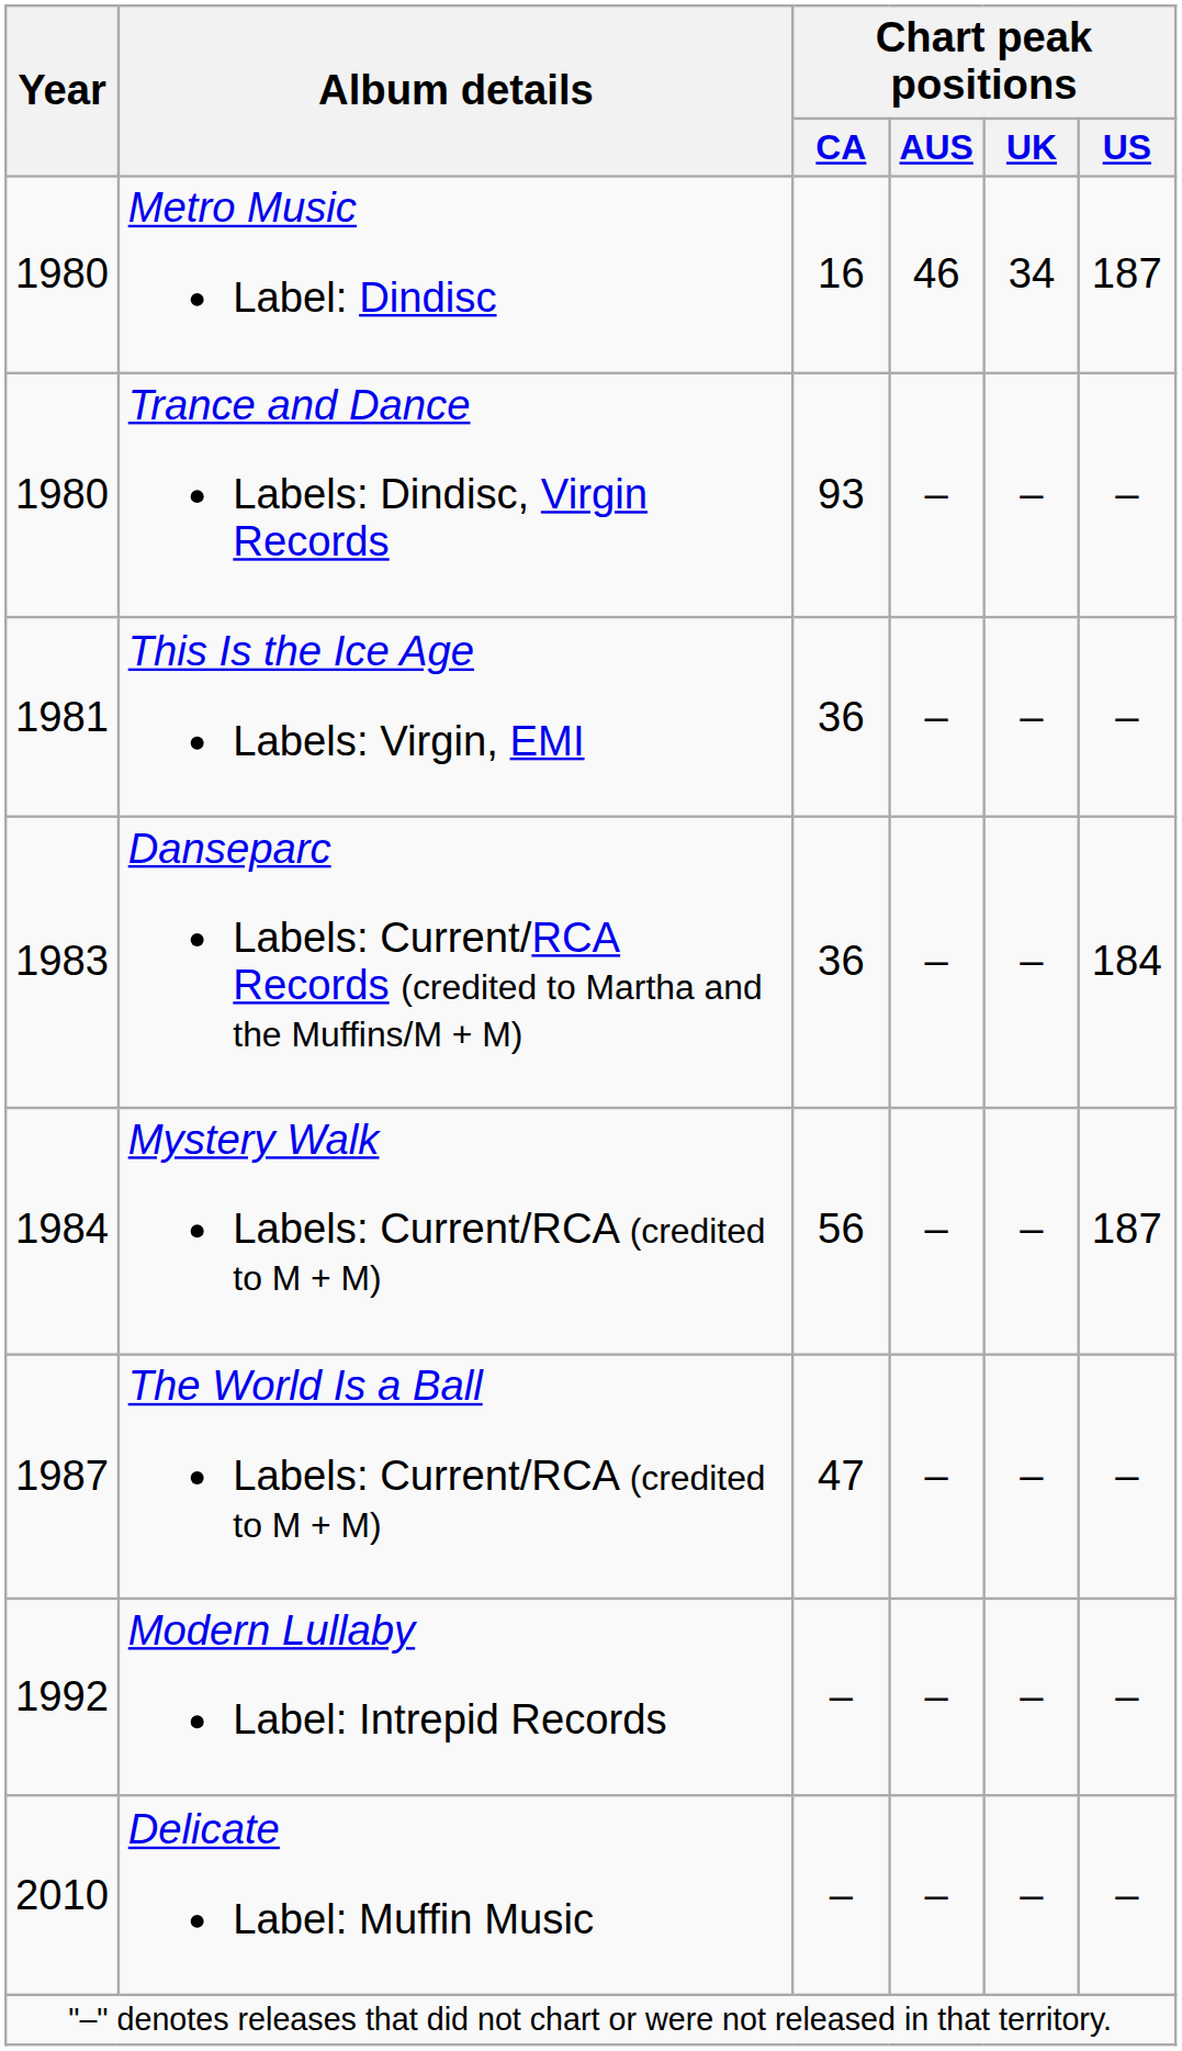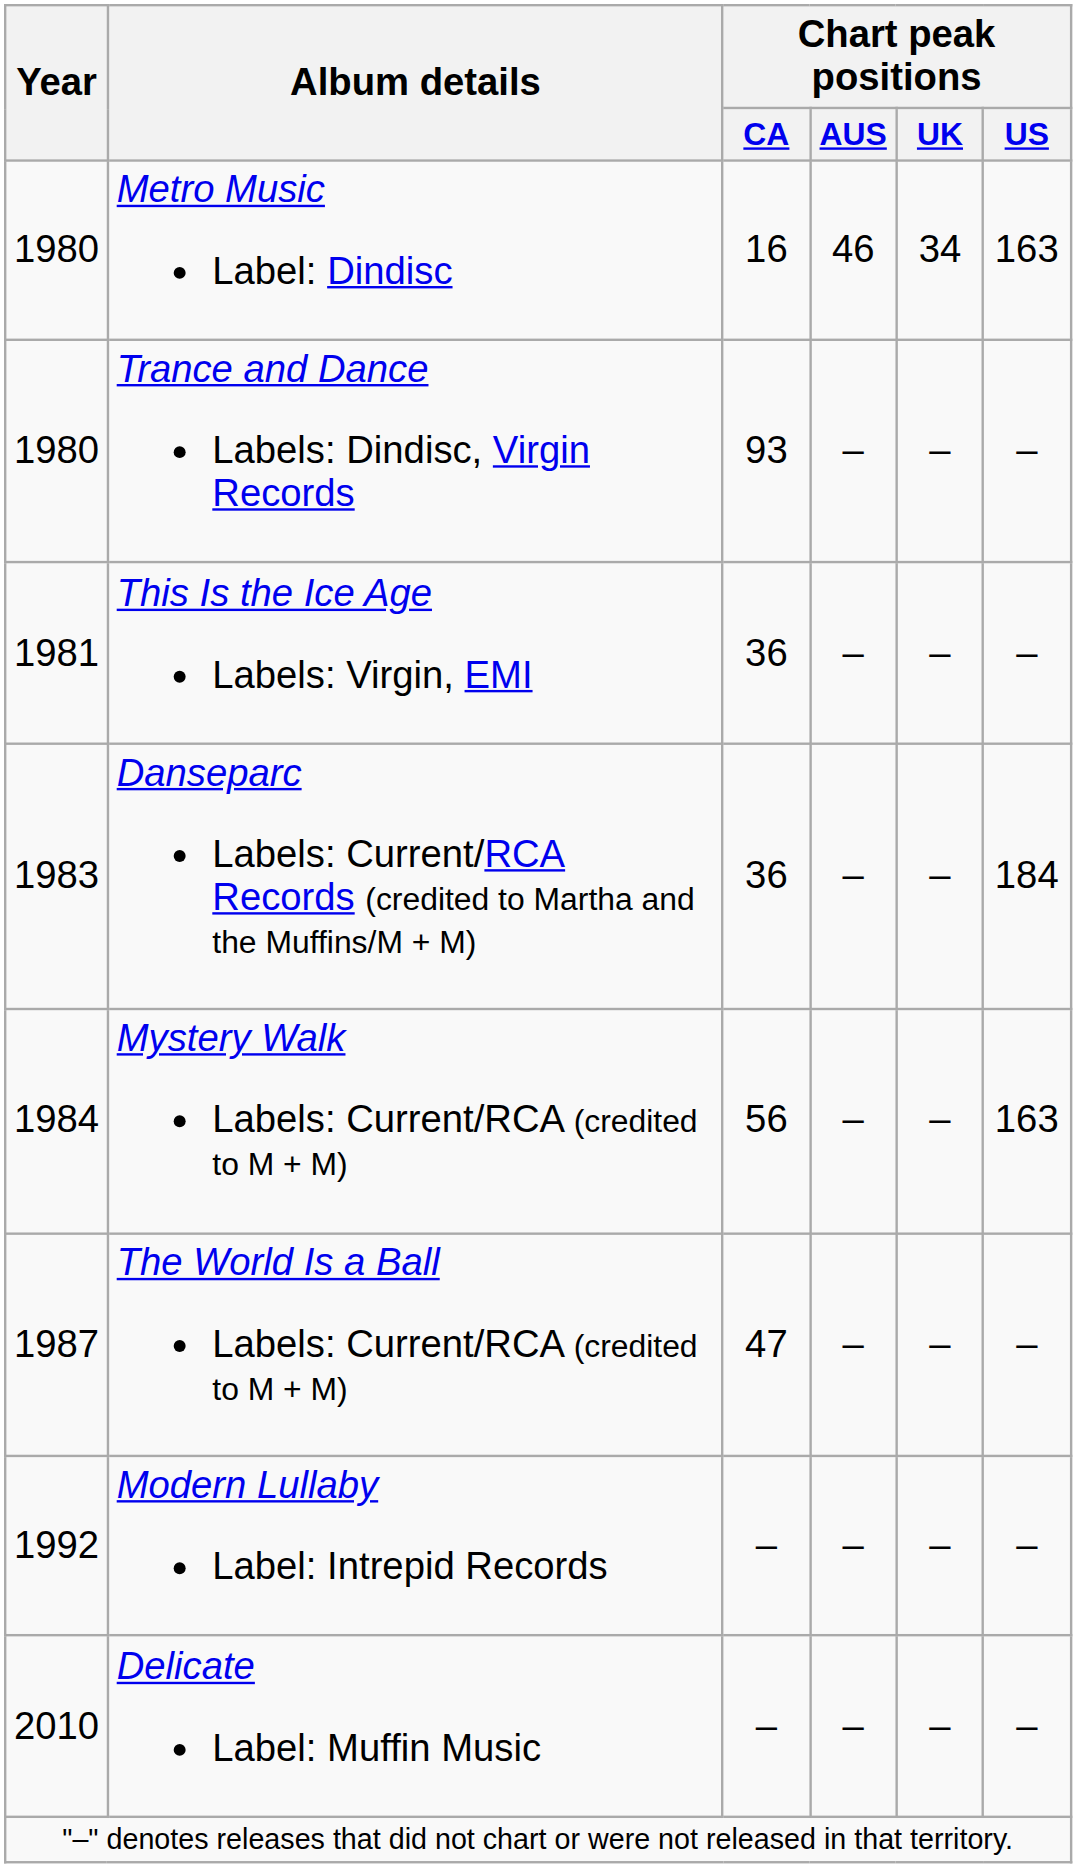 <table class="wikitable" style=text-align:center;>
 <tr>
 <th rowspan="2">Year</th>
 <th rowspan="2" style="width:250px;">Album details</th>
 <th colspan="4">Chart peak positions</th>
 </tr>
 <tr style="font-size:smaller;">
 <th width="30"><a href='#'>CA</a> <br></th>
 <th width="30"><a href='#'>AUS</a> <br></th>
 <th width="30"><a href='#'>UK</a><br></th>
 <th width="30"><a href='#'>US</a><br></th>
 </tr>
 <tr>
 <td>1980</td>
 <td align=left><em><a href='#'>Metro Music</a></em><br><ul><li>Label: <a href='#'>Dindisc</a></li></ul></td>
 <td>16</td>
 <td>46</td>
 <td>34</td>
-<td>187</td>
+<td>163</td>
 </tr>
 <tr>
 <td>1980</td>
 <td align=left><em><a href='#'>Trance and Dance</a></em><br><ul><li>Labels: Dindisc, <a href='#'>Virgin Records</a></li></ul></td>
 <td>93</td>
 <td>–</td>
 <td>–</td>
 <td>–</td>
 </tr>
 <tr>
 <td>1981</td>
 <td align=left><em><a href='#'>This Is the Ice Age</a></em><br><ul><li>Labels: Virgin, <a href='#'>EMI</a></li></ul></td>
 <td>36</td>
 <td>–</td>
 <td>–</td>
 <td>–</td>
 </tr>
 <tr>
 <td>1983</td>
 <td align=left><em><a href='#'>Danseparc</a></em><br><ul><li>Labels: Current/<a href='#'>RCA Records</a> <small>(credited to Martha and the Muffins/M + M)</small></li></ul></td>
 <td>36</td>
 <td>–</td>
 <td>–</td>
 <td>184</td>
 </tr>
 <tr>
 <td>1984</td>
 <td align=left><em><a href='#'>Mystery Walk</a></em><br><ul><li>Labels: Current/RCA <small>(credited to M + M)</small></li></ul></td>
 <td>56</td>
 <td>–</td>
 <td>–</td>
-<td>187</td>
+<td>163</td>
 </tr>
 <tr>
 <td>1987</td>
 <td align=left><em><a href='#'>The World Is a Ball</a></em><br><ul><li>Labels: Current/RCA <small>(credited to M + M)</small></li></ul></td>
 <td>47</td>
 <td>–</td>
 <td>–</td>
 <td>–</td>
 </tr>
 <tr>
 <td>1992</td>
 <td align=left><em><a href='#'>Modern Lullaby</a></em><br><ul><li>Label: Intrepid Records</li></ul></td>
 <td>–</td>
 <td>–</td>
 <td>–</td>
 <td>–</td>
 </tr>
 <tr>
 <td>2010</td>
 <td align=left><em><a href='#'>Delicate</a></em><br><ul><li>Label: Muffin Music</li></ul></td>
 <td>–</td>
 <td>–</td>
 <td>–</td>
 <td>–</td>
 </tr>
 <tr>
 <td colspan="7" style="text-align:center; font-size:9pt;">"–" denotes releases that did not chart or were not released in that territory.</td>
 </tr>
 </table>
